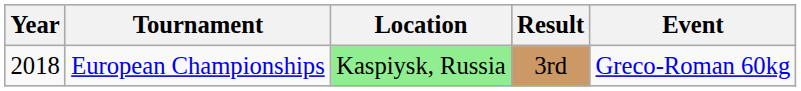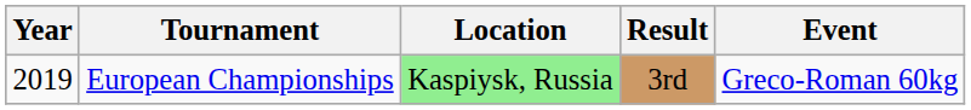 <table class="wikitable" style="font-size:95%;">
 <tr>
 <th>Year</th>
 <th>Tournament</th>
 <th>Location</th>
 <th>Result</th>
 <th>Event</th>
 </tr>
 <tr>
-<td>2018</td>
+<td>2019</td>
 <td><a href='#'>European Championships</a></td>
 <td style="background: lightgreen;"> Kaspiysk, Russia</td>
 <td align="center" bgcolor="cc9966">3rd</td>
 <td><a href='#'>Greco-Roman 60kg</a></td>
 </tr>
 </table>
